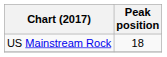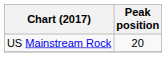 <table class="wikitable sortable">
 <tr>
 <th>Chart (2017)</th>
 <th>Peak<br>position</th>
 </tr>
 <tr>
 <td>US <a href='#'>Mainstream Rock</a></td>
-<td style="text-align:center;">18</td>
+<td style="text-align:center;">20</td>
 </tr>
 <tr>
 </tr>
 </table>
